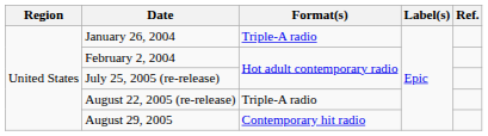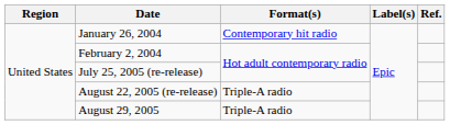 <table class="wikitable">
 <tr>
 <th>Region</th>
 <th>Date</th>
 <th>Format(s)</th>
 <th>Label(s)</th>
 <th>Ref.</th>
 </tr>
 <tr>
 <td rowspan="5">United States</td>
 <td>January 26, 2004</td>
-<td><a href='#'>Triple-A radio</a></td>
+<td><a href='#'>Contemporary hit radio</a></td>
 <td rowspan="5"><a href='#'>Epic</a></td>
 <td></td>
 </tr>
 <tr>
 <td>February 2, 2004</td>
 <td rowspan="2"><a href='#'>Hot adult contemporary radio</a></td>
 <td></td>
 </tr>
 <tr>
 <td>July 25, 2005 (re-release)</td>
 <td></td>
 </tr>
 <tr>
 <td>August 22, 2005 (re-release)</td>
 <td>Triple-A radio</td>
 <td></td>
 </tr>
 <tr>
 <td>August 29, 2005</td>
-<td><a href='#'>Contemporary hit radio</a></td>
+<td>Triple-A radio</td>
 <td></td>
 </tr>
 </table>
